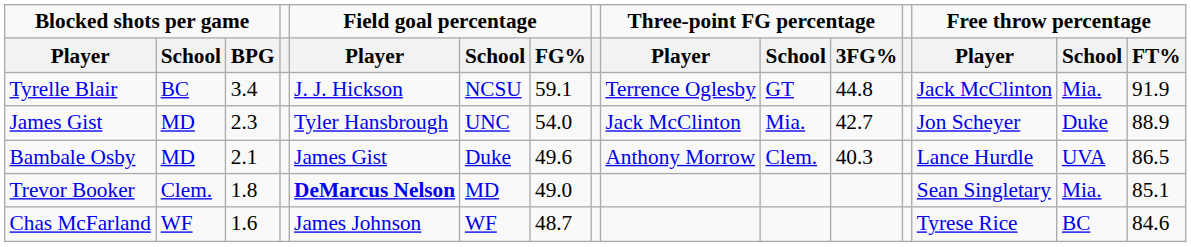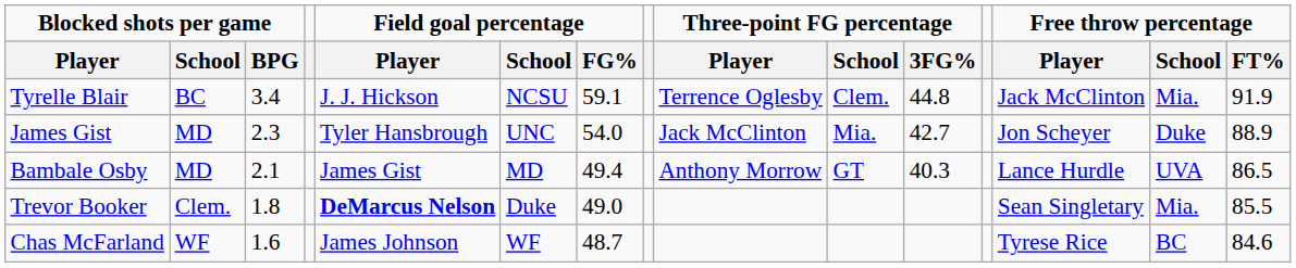 <table class="wikitable" style="text-align: left;">
 <tr>
 <td colspan=3; align=center><strong>Blocked shots per game</strong></td>
 <td></td>
 <td colspan=3; align=center><strong>Field goal percentage</strong></td>
 <td></td>
 <td colspan=3; align=center><strong>Three-point FG percentage</strong></td>
 <td></td>
 <td colspan=3; align=center><strong>Free throw percentage</strong></td>
 </tr>
 <tr>
 <th>Player</th>
 <th>School</th>
 <th>BPG</th>
 <th></th>
 <th>Player</th>
 <th>School</th>
 <th>FG%</th>
 <th></th>
 <th>Player</th>
 <th>School</th>
 <th>3FG%</th>
 <th></th>
 <th>Player</th>
 <th>School</th>
 <th>FT%</th>
 </tr>
 <tr>
 <td align="left"><a href='#'>Tyrelle Blair</a></td>
 <td><a href='#'>BC</a></td>
 <td>3.4</td>
 <td></td>
 <td><a href='#'>J. J. Hickson</a></td>
 <td><a href='#'>NCSU</a></td>
 <td>59.1</td>
 <td></td>
 <td><a href='#'>Terrence Oglesby</a></td>
-<td><a href='#'>GT</a></td>
+<td><a href='#'>Clem.</a></td>
 <td>44.8</td>
 <td></td>
 <td><a href='#'>Jack McClinton</a></td>
 <td><a href='#'>Mia.</a></td>
 <td>91.9</td>
 </tr>
 <tr>
 <td align="left"><a href='#'>James Gist</a></td>
 <td><a href='#'>MD</a></td>
 <td>2.3</td>
 <td></td>
 <td><a href='#'>Tyler Hansbrough</a></td>
 <td><a href='#'>UNC</a></td>
 <td>54.0</td>
 <td></td>
 <td><a href='#'>Jack McClinton</a></td>
 <td><a href='#'>Mia.</a></td>
 <td>42.7</td>
 <td></td>
 <td><a href='#'>Jon Scheyer</a></td>
 <td><a href='#'>Duke</a></td>
 <td>88.9</td>
 </tr>
 <tr>
 <td align="left"><a href='#'>Bambale Osby</a></td>
 <td><a href='#'>MD</a></td>
 <td>2.1</td>
 <td></td>
 <td><a href='#'>James Gist</a></td>
-<td><a href='#'>Duke</a></td>
-<td>49.6</td>
+<td><a href='#'>MD</a></td>
+<td>49.4</td>
 <td></td>
 <td><a href='#'>Anthony Morrow</a></td>
-<td><a href='#'>Clem.</a></td>
+<td><a href='#'>GT</a></td>
 <td>40.3</td>
 <td></td>
 <td><a href='#'>Lance Hurdle</a></td>
 <td><a href='#'>UVA</a></td>
 <td>86.5</td>
 </tr>
 <tr>
 <td align="left"><a href='#'>Trevor Booker</a></td>
 <td><a href='#'>Clem.</a></td>
 <td>1.8</td>
 <td></td>
 <td><strong><a href='#'>DeMarcus Nelson</a></strong></td>
-<td><a href='#'>MD</a></td>
+<td><a href='#'>Duke</a></td>
 <td>49.0</td>
 <td></td>
 <td></td>
 <td></td>
 <td></td>
 <td></td>
 <td><a href='#'>Sean Singletary</a></td>
 <td><a href='#'>Mia.</a></td>
-<td>85.1</td>
+<td>85.5</td>
 </tr>
 <tr>
 <td align="left"><a href='#'>Chas McFarland</a></td>
 <td><a href='#'>WF</a></td>
 <td>1.6</td>
 <td></td>
 <td><a href='#'>James Johnson</a></td>
 <td><a href='#'>WF</a></td>
 <td>48.7</td>
 <td></td>
 <td></td>
 <td></td>
 <td></td>
 <td></td>
 <td><a href='#'>Tyrese Rice</a></td>
 <td><a href='#'>BC</a></td>
 <td>84.6</td>
 </tr>
 </table>
